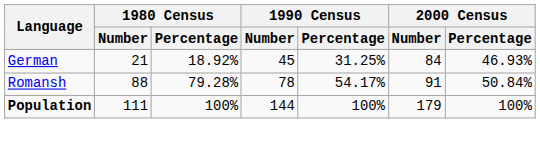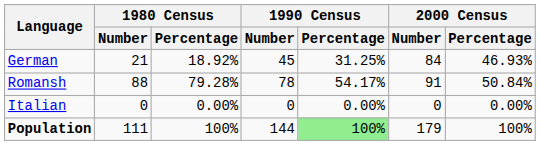 <table class="wikitable">
 <tr ---->
 <th rowspan="2">Language</th>
 <th colspan="2">1980 Census</th>
 <th colspan="2">1990 Census</th>
 <th colspan="2">2000 Census</th>
 </tr>
 <tr ---->
 <th>Number</th>
 <th>Percentage</th>
 <th>Number</th>
 <th>Percentage</th>
 <th>Number</th>
 <th>Percentage</th>
 </tr>
 <tr ---->
 <td><a href='#'>German</a></td>
 <td align=right>21</td>
 <td align=right>18.92%</td>
 <td align=right>45</td>
 <td align=right>31.25%</td>
 <td align=right>84</td>
 <td align=right>46.93%</td>
 </tr>
 <tr ---->
 <td><a href='#'>Romansh</a></td>
 <td align=right>88</td>
 <td align=right>79.28%</td>
 <td align=right>78</td>
 <td align=right>54.17%</td>
 <td align=right>91</td>
 <td align=right>50.84%</td>
 </tr>
 <tr ---->
+<td><a href='#'>Italian</a></td>
+<td align=right>0</td>
+<td align=right>0.00%</td>
+<td align=right>0</td>
+<td align=right>0.00%</td>
+<td align=right>0</td>
+<td align=right>0.00%</td>
+</tr>
+<tr ---->
 <td><strong>Population</strong></td>
 <td align=right>111</td>
 <td align=right>100%</td>
 <td align=right>144</td>
-<td align=right>100%</td>
+<td align=right style="background: lightgreen;">100%</td>
 <td align=right>179</td>
 <td align=right>100%</td>
 </tr>
 </table>
